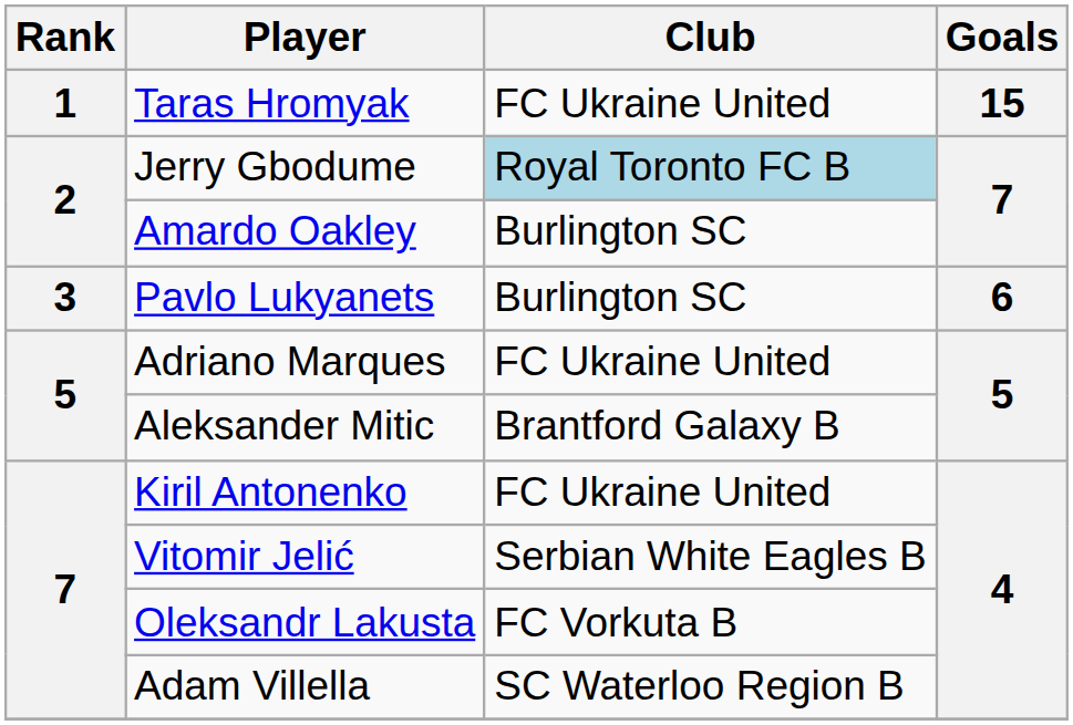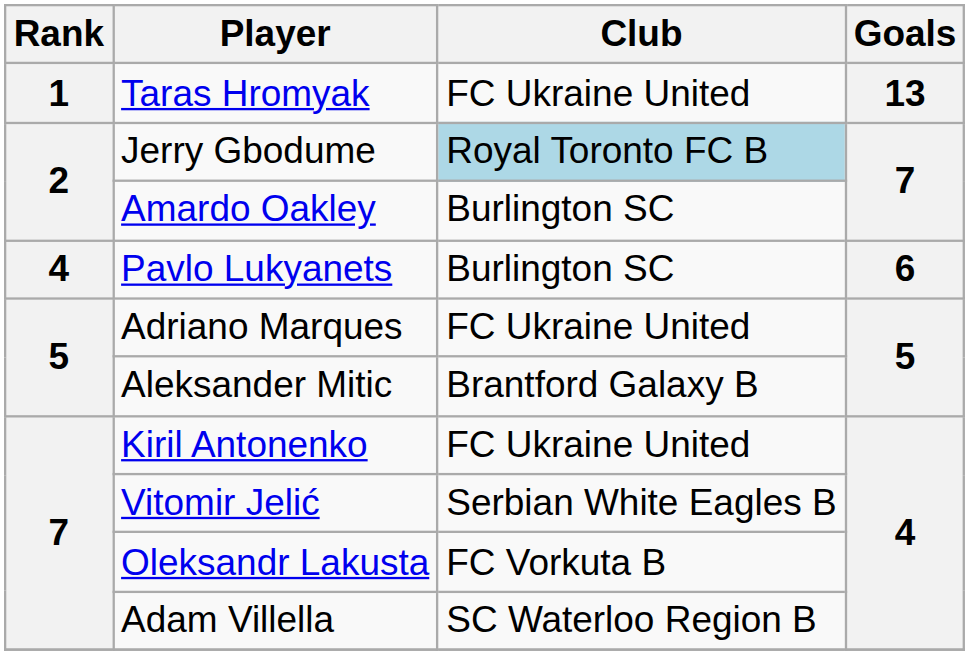 <table class="wikitable" style="text-align:center">
 <tr>
 <th>Rank</th>
 <th>Player</th>
 <th>Club</th>
 <th>Goals</th>
 </tr>
 <tr>
 <th>1</th>
 <td align="left"> <a href='#'>Taras Hromyak</a></td>
 <td align="left">FC Ukraine United</td>
-<th>15</th>
+<th>13</th>
 </tr>
 <tr>
 <th rowspan="2">2</th>
 <td align="left">Jerry Gbodume</td>
 <td align="left" style="background: lightblue;">Royal Toronto FC B</td>
 <th rowspan="2">7</th>
 </tr>
 <tr>
 <td align="left"> <a href='#'>Amardo Oakley</a></td>
 <td align="left">Burlington SC</td>
 </tr>
 <tr>
-<th>3</th>
+<th>4</th>
 <td align="left"> <a href='#'>Pavlo Lukyanets</a></td>
 <td align="left">Burlington SC</td>
 <th>6</th>
 </tr>
 <tr>
 <th rowspan="2">5</th>
 <td align="left"> Adriano Marques</td>
 <td align="left">FC Ukraine United</td>
 <th rowspan="2">5</th>
 </tr>
 <tr>
 <td align="left"> Aleksander Mitic</td>
 <td align="left">Brantford Galaxy B</td>
 </tr>
 <tr>
 <th rowspan="4">7</th>
 <td align="left"> <a href='#'>Kiril Antonenko</a></td>
 <td align="left">FC Ukraine United</td>
 <th rowspan="4">4</th>
 </tr>
 <tr>
 <td align="left"> <a href='#'>Vitomir Jelić</a></td>
 <td align="left">Serbian White Eagles B</td>
 </tr>
 <tr>
 <td align="left"> <a href='#'>Oleksandr Lakusta</a></td>
 <td align="left">FC Vorkuta B</td>
 </tr>
 <tr>
 <td align="left"> Adam Villella</td>
 <td align="left">SC Waterloo Region B</td>
 </tr>
 <tr>
 </tr>
 </table>
